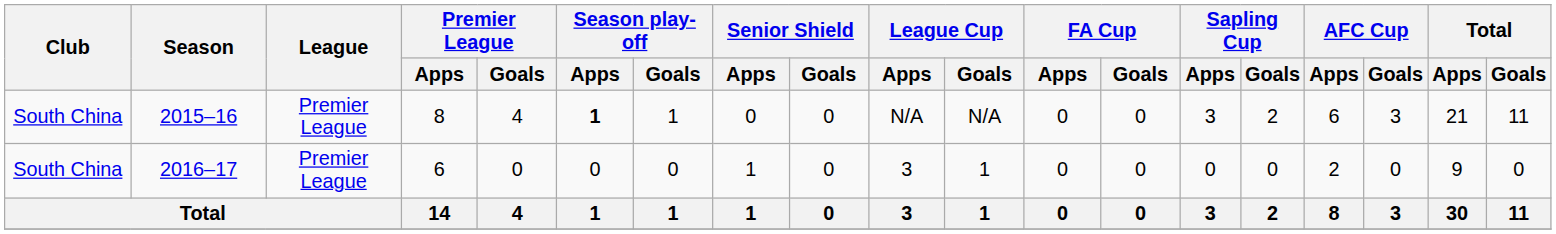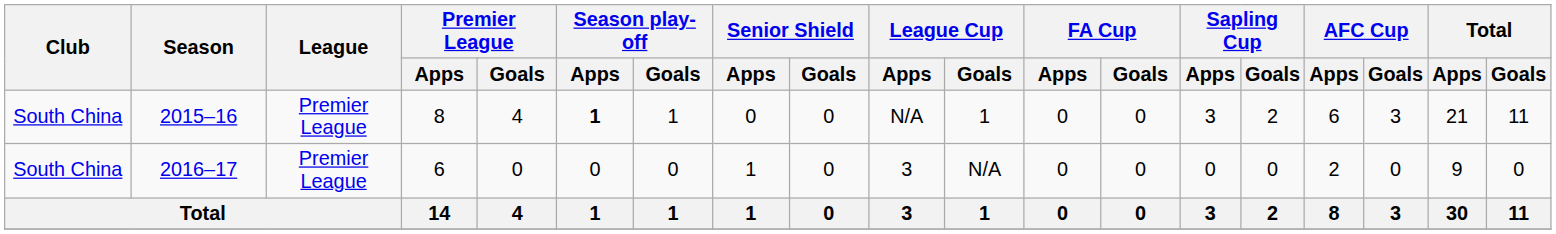 <table class="wikitable" style="text-align:center">
 <tr>
 <th colspan="1" rowspan="2" width="12%" style="text-align: center">Club</th>
 <th colspan="1" rowspan="2" width="12%" style="text-align: center">Season</th>
 <th colspan="1" rowspan="2" width="12%" style="text-align: center">League</th>
 <th colspan="2" width="12%" style="text-align: center"><a href='#'>Premier League</a></th>
 <th colspan="2" width="12%" style="text-align: center"><a href='#'>Season play-off</a></th>
 <th colspan="2" width="12%" style="text-align: center"><a href='#'>Senior Shield</a></th>
 <th colspan="2" width="12%" style="text-align: center"><a href='#'>League Cup</a></th>
 <th colspan="2" width="12%" style="text-align: center"><a href='#'>FA Cup</a></th>
 <th colspan="2" width="12%" style="text-align: center"><a href='#'>Sapling Cup</a></th>
 <th colspan="2" width="12%" style="text-align: center"><a href='#'>AFC Cup</a></th>
 <th colspan="2" width="12%" style="text-align: center">Total</th>
 </tr>
 <tr>
 <th width="6%">Apps</th>
 <th width="6%">Goals</th>
 <th width="6%">Apps</th>
 <th width="6%">Goals</th>
 <th width="6%">Apps</th>
 <th width="6%">Goals</th>
 <th width="6%">Apps</th>
 <th width="6%">Goals</th>
 <th width="6%">Apps</th>
 <th width="6%">Goals</th>
 <th width="6%">Apps</th>
 <th width="6%">Goals</th>
 <th width="6%">Apps</th>
 <th width="6%">Goals</th>
 <th width="6%">Apps</th>
 <th width="6%">Goals</th>
 </tr>
 <tr>
 <td><a href='#'>South China</a></td>
 <td><a href='#'>2015–16</a></td>
 <td><a href='#'>Premier League</a></td>
 <td>8</td>
 <td>4</td>
 <td><strong>1</strong></td>
 <td>1</td>
 <td>0</td>
 <td>0</td>
 <td>N/A</td>
-<td>N/A</td>
+<td>1</td>
 <td>0</td>
 <td>0</td>
 <td>3</td>
 <td>2</td>
 <td>6</td>
 <td>3</td>
 <td>21</td>
 <td>11</td>
 </tr>
 <tr>
 <td><a href='#'>South China</a></td>
 <td><a href='#'>2016–17</a></td>
 <td><a href='#'>Premier League</a></td>
 <td>6</td>
 <td>0</td>
 <td>0</td>
 <td>0</td>
 <td>1</td>
 <td>0</td>
 <td>3</td>
-<td>1</td>
+<td>N/A</td>
 <td>0</td>
 <td>0</td>
 <td>0</td>
 <td>0</td>
 <td>2</td>
 <td>0</td>
 <td>9</td>
 <td>0</td>
 </tr>
 <tr>
 <th colspan="3">Total</th>
 <th>14</th>
 <th>4</th>
 <th>1</th>
 <th>1</th>
 <th>1</th>
 <th>0</th>
 <th>3</th>
 <th>1</th>
 <th>0</th>
 <th>0</th>
 <th>3</th>
 <th>2</th>
 <th>8</th>
 <th>3</th>
 <th>30</th>
 <th>11</th>
 </tr>
 <tr>
 </tr>
 </table>
